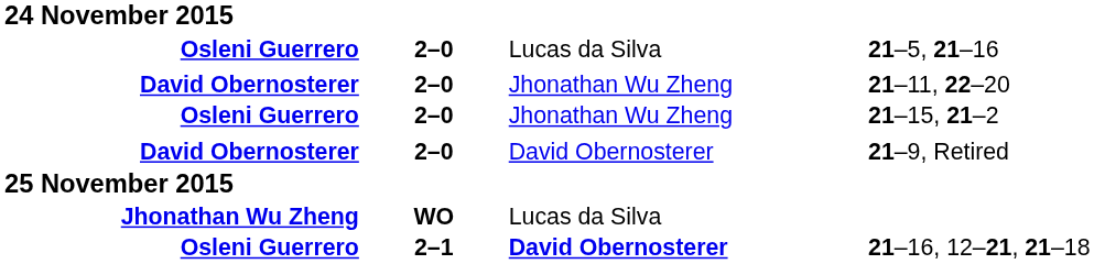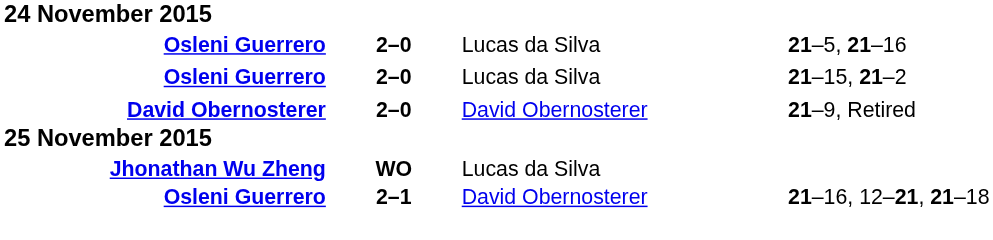 <table style="width:100%;" cellspacing="1">
 <tr>
 <th width=25%></th>
 <th width=10%></th>
 <th width=25%></th>
 </tr>
 <tr>
 <td><strong>24 November 2015</strong></td>
 </tr>
 <tr style=font-size:90%>
 <td align=right><strong> <a href='#'>Osleni Guerrero</a></strong></td>
 <td align=center><strong> 2–0 </strong></td>
 <td> Lucas da Silva</td>
 <td><strong>21</strong>–5, <strong>21</strong>–16</td>
 </tr>
 <tr>
 <td></td>
 </tr>
 <tr style=font-size:90%>
-<td align=right><strong> <a href='#'>David Obernosterer</a></strong></td>
-<td align=center><strong> 2–0 </strong></td>
-<td> <a href='#'>Jhonathan Wu Zheng</a></td>
-<td><strong>21</strong>–11, <strong>22</strong>–20</td>
-<td></td>
-</tr>
-<tr style=font-size:90%>
 <td align=right><strong> <a href='#'>Osleni Guerrero</a></strong></td>
 <td align=center><strong> 2–0 </strong></td>
-<td> <a href='#'>Jhonathan Wu Zheng</a></td>
+<td> Lucas da Silva</td>
 <td><strong>21</strong>–15, <strong>21</strong>–2</td>
 </tr>
 <tr>
 <td></td>
 </tr>
 <tr style=font-size:90%>
 <td align=right><strong> <a href='#'>David Obernosterer</a></strong></td>
 <td align=center><strong> 2–0 </strong></td>
 <td> <a href='#'>David Obernosterer</a></td>
 <td><strong>21</strong>–9, Retired</td>
 </tr>
 <tr>
 <td><strong>25 November 2015</strong></td>
 </tr>
 <tr style=font-size:90%>
 <td align=right><strong> <a href='#'>Jhonathan Wu Zheng</a></strong></td>
 <td align=center><strong> WO </strong></td>
 <td> Lucas da Silva</td>
 <td></td>
 <td></td>
 </tr>
 <tr style=font-size:90%>
 <td align=right><strong> <a href='#'>Osleni Guerrero</a></strong></td>
 <td align=center><strong> 2–1 </strong></td>
-<td><strong> <a href='#'>David Obernosterer</a></strong></td>
+<td> <a href='#'>David Obernosterer</a></td>
 <td><strong>21</strong>–16, 12–<strong>21</strong>, <strong>21</strong>–18</td>
 </tr>
 </table>
